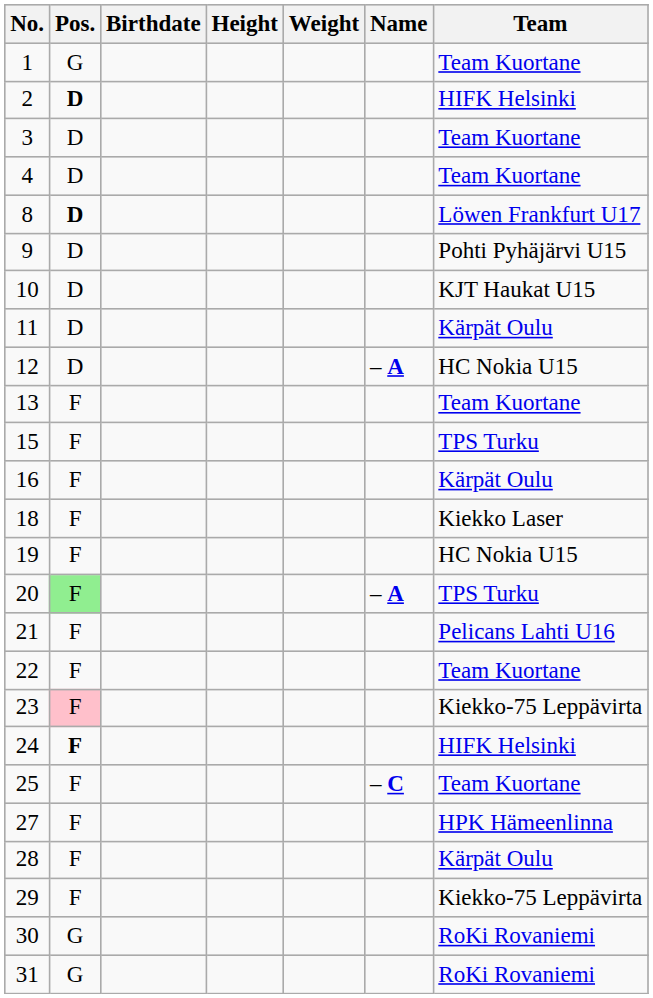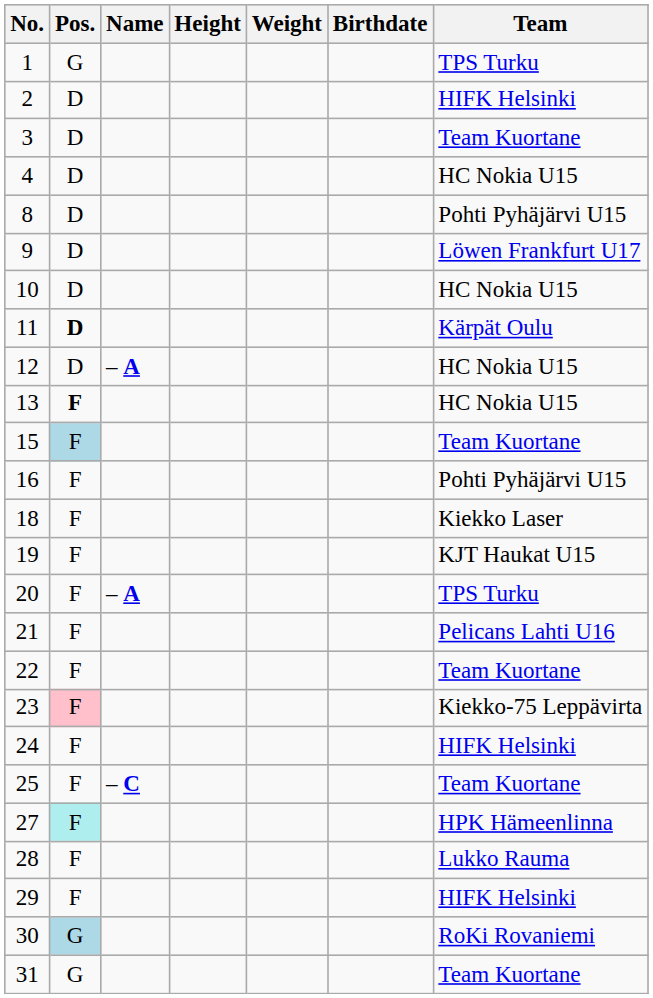 <table class="wikitable sortable" width="" style="font-size: 90%; text-align: center;">
 <tr>
 <th>No.</th>
 <th>Pos.</th>
-<th>Birthdate</th>
+<th>Name</th>
 <th>Height</th>
 <th>Weight</th>
-<th>Name</th>
+<th>Birthdate</th>
 <th>Team</th>
 </tr>
 <tr>
 <td>1</td>
 <td>G</td>
-<td align="right"></td>
+<td align="left"></td>
 <td></td>
 <td></td>
-<td align="left"></td>
-<td align="left"> <a href='#'>Team Kuortane</a></td>
+<td align="right"></td>
+<td align="left"> <a href='#'>TPS Turku</a></td>
 </tr>
 <tr>
 <td>2</td>
-<td><strong>D</strong></td>
-<td align="right"></td>
+<td>D</td>
+<td align="left"></td>
 <td></td>
 <td></td>
-<td align="left"></td>
+<td align="right"></td>
 <td align="left"> <a href='#'>HIFK Helsinki</a></td>
 </tr>
 <tr>
 <td>3</td>
 <td>D</td>
-<td align="right"></td>
+<td align="left"></td>
 <td></td>
 <td></td>
-<td align="left"></td>
+<td align="right"></td>
 <td align="left"> <a href='#'>Team Kuortane</a></td>
 </tr>
 <tr>
 <td>4</td>
 <td>D</td>
-<td align="right"></td>
+<td align="left"></td>
 <td></td>
 <td></td>
-<td align="left"></td>
-<td align="left"> <a href='#'>Team Kuortane</a></td>
+<td align="right"></td>
+<td align="left"> HC Nokia U15</td>
 </tr>
 <tr>
 <td>8</td>
-<td><strong>D</strong></td>
-<td align="right"></td>
+<td>D</td>
+<td align="left"></td>
 <td></td>
 <td></td>
-<td align="left"></td>
-<td align="left"> <a href='#'>Löwen Frankfurt U17</a></td>
+<td align="right"></td>
+<td align="left"> Pohti Pyhäjärvi U15</td>
 </tr>
 <tr>
 <td>9</td>
 <td>D</td>
-<td align="right"></td>
+<td align="left"></td>
 <td></td>
 <td></td>
-<td align="left"></td>
-<td align="left"> Pohti Pyhäjärvi U15</td>
+<td align="right"></td>
+<td align="left"> <a href='#'>Löwen Frankfurt U17</a></td>
 </tr>
 <tr>
 <td>10</td>
 <td>D</td>
-<td align="right"></td>
+<td align="left"></td>
 <td></td>
 <td></td>
-<td align="left"></td>
-<td align="left"> KJT Haukat U15</td>
+<td align="right"></td>
+<td align="left"> HC Nokia U15</td>
 </tr>
 <tr>
 <td>11</td>
-<td>D</td>
-<td align="right"></td>
+<td><strong>D</strong></td>
+<td align="left"></td>
 <td></td>
 <td></td>
-<td align="left"></td>
+<td align="right"></td>
 <td align="left"> <a href='#'>Kärpät Oulu</a></td>
 </tr>
 <tr>
 <td>12</td>
 <td>D</td>
-<td align="right"></td>
+<td align="left"> – <a href='#'><strong>A</strong></a></td>
 <td></td>
 <td></td>
-<td align="left"> – <a href='#'><strong>A</strong></a></td>
+<td align="right"></td>
 <td align="left"> HC Nokia U15</td>
 </tr>
 <tr>
 <td>13</td>
-<td>F</td>
-<td align="right"></td>
+<td><strong>F</strong></td>
+<td align="left"></td>
 <td></td>
 <td></td>
-<td align="left"></td>
-<td align="left"> <a href='#'>Team Kuortane</a></td>
+<td align="right"></td>
+<td align="left"> HC Nokia U15</td>
 </tr>
 <tr>
 <td>15</td>
-<td>F</td>
-<td align="right"></td>
+<td style="background: lightblue;">F</td>
+<td align="left"></td>
 <td></td>
 <td></td>
-<td align="left"></td>
-<td align="left"> <a href='#'>TPS Turku</a></td>
+<td align="right"></td>
+<td align="left"> <a href='#'>Team Kuortane</a></td>
 </tr>
 <tr>
 <td>16</td>
 <td>F</td>
-<td align="right"></td>
+<td align="left"></td>
 <td></td>
 <td></td>
-<td align="left"></td>
-<td align="left"> <a href='#'>Kärpät Oulu</a></td>
+<td align="right"></td>
+<td align="left"> Pohti Pyhäjärvi U15</td>
 </tr>
 <tr>
 <td>18</td>
 <td>F</td>
-<td align="right"></td>
+<td align="left"></td>
 <td></td>
 <td></td>
-<td align="left"></td>
+<td align="right"></td>
 <td align="left"> Kiekko Laser</td>
 </tr>
 <tr>
 <td>19</td>
 <td>F</td>
-<td align="right"></td>
+<td align="left"></td>
 <td></td>
 <td></td>
-<td align="left"></td>
-<td align="left"> HC Nokia U15</td>
+<td align="right"></td>
+<td align="left"> KJT Haukat U15</td>
 </tr>
 <tr>
 <td>20</td>
-<td style="background: lightgreen;">F</td>
-<td align="right"></td>
+<td>F</td>
+<td align="left"> – <a href='#'><strong>A</strong></a></td>
 <td></td>
 <td></td>
-<td align="left"> – <a href='#'><strong>A</strong></a></td>
+<td align="right"></td>
 <td align="left"> <a href='#'>TPS Turku</a></td>
 </tr>
 <tr>
 <td>21</td>
 <td>F</td>
-<td align="right"></td>
+<td align="left"></td>
 <td></td>
 <td></td>
-<td align="left"></td>
+<td align="right"></td>
 <td align="left"> <a href='#'>Pelicans Lahti U16</a></td>
 </tr>
 <tr>
 <td>22</td>
 <td>F</td>
-<td align="right"></td>
+<td align="left"></td>
 <td></td>
 <td></td>
-<td align="left"></td>
+<td align="right"></td>
 <td align="left"> <a href='#'>Team Kuortane</a></td>
 </tr>
 <tr>
 <td>23</td>
 <td style="background: pink;">F</td>
-<td align="right"></td>
+<td align="left"></td>
 <td></td>
 <td></td>
-<td align="left"></td>
+<td align="right"></td>
 <td align="left"> Kiekko-75 Leppävirta</td>
 </tr>
 <tr>
 <td>24</td>
-<td><strong>F</strong></td>
-<td align="right"></td>
+<td>F</td>
+<td align="left"></td>
 <td></td>
 <td></td>
-<td align="left"></td>
+<td align="right"></td>
 <td align="left"> <a href='#'>HIFK Helsinki</a></td>
 </tr>
 <tr>
 <td>25</td>
 <td>F</td>
-<td align="right"></td>
+<td align="left"> – <a href='#'><strong>C</strong></a></td>
 <td></td>
 <td></td>
-<td align="left"> – <a href='#'><strong>C</strong></a></td>
+<td align="right"></td>
 <td align="left"> <a href='#'>Team Kuortane</a></td>
 </tr>
 <tr>
 <td>27</td>
-<td>F</td>
-<td align="right"></td>
+<td style="background: paleturquoise;">F</td>
+<td align="left"></td>
 <td></td>
 <td></td>
-<td align="left"></td>
+<td align="right"></td>
 <td align="left"> <a href='#'>HPK Hämeenlinna</a></td>
 </tr>
 <tr>
 <td>28</td>
 <td>F</td>
-<td align="right"></td>
+<td align="left"></td>
 <td></td>
 <td></td>
-<td align="left"></td>
-<td align="left"> <a href='#'>Kärpät Oulu</a></td>
+<td align="right"></td>
+<td align="left"> <a href='#'>Lukko Rauma</a></td>
 </tr>
 <tr>
 <td>29</td>
 <td>F</td>
-<td align="right"></td>
+<td align="left"></td>
 <td></td>
 <td></td>
-<td align="left"></td>
-<td align="left"> Kiekko-75 Leppävirta</td>
+<td align="right"></td>
+<td align="left"> <a href='#'>HIFK Helsinki</a></td>
 </tr>
 <tr>
 <td>30</td>
-<td>G</td>
-<td align="right"></td>
+<td style="background: lightblue;">G</td>
+<td align="left"></td>
 <td></td>
 <td></td>
-<td align="left"></td>
+<td align="right"></td>
 <td align="left"> <a href='#'>RoKi Rovaniemi</a></td>
 </tr>
 <tr>
 <td>31</td>
 <td>G</td>
-<td align="right"></td>
+<td align="left"></td>
 <td></td>
 <td></td>
-<td align="left"></td>
-<td align="left"> <a href='#'>RoKi Rovaniemi</a></td>
+<td align="right"></td>
+<td align="left"> <a href='#'>Team Kuortane</a></td>
 </tr>
 </table>
